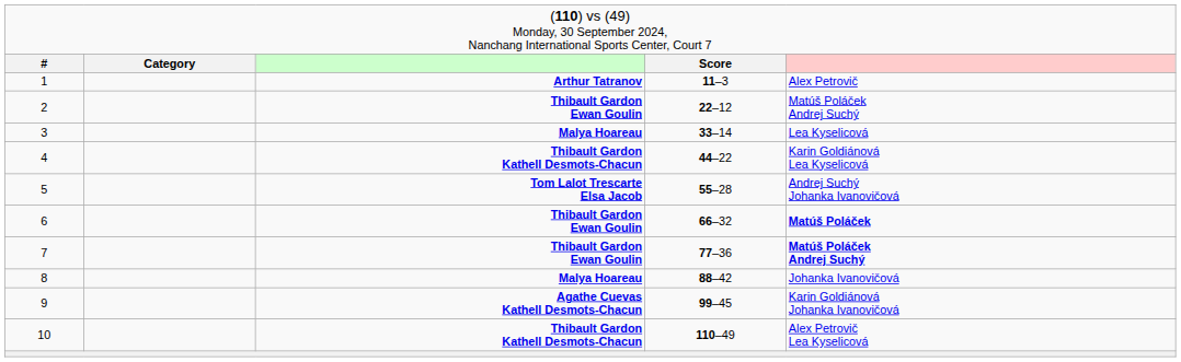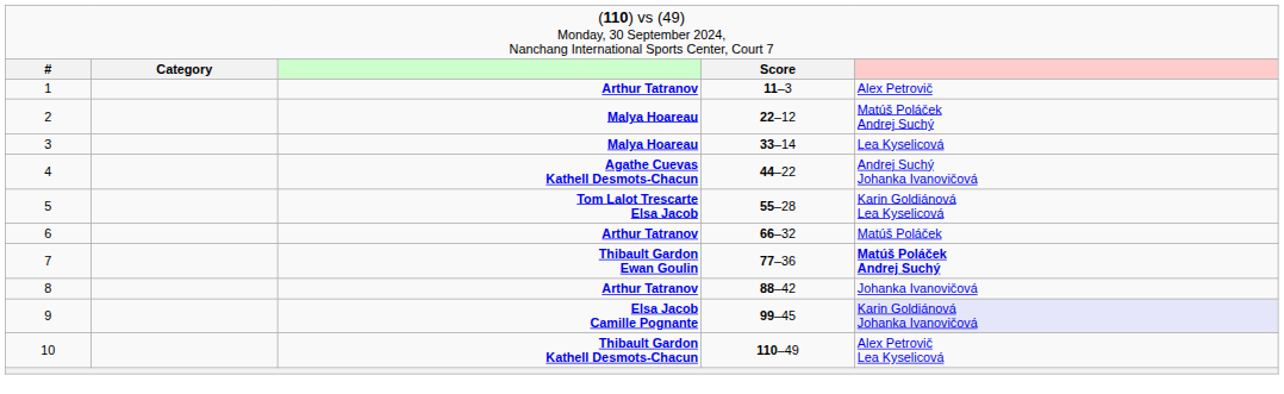 <table class="wikitable mw-collapsible mw-collapsed" style="font-size:90%; text-align:center" width="90%">
 <tr>
 <td colspan="5"><big>(<strong>110</strong>) <strong></strong> vs  (49)</big><br>Monday, 30 September 2024, <br>Nanchang International Sports Center, Court 7</td>
 </tr>
 <tr>
 <th width="25">#</th>
 <th width="50">Category</th>
 <th style="background-color:#CCFFCC" width="150"></th>
 <th width="50">Score<br></th>
 <th style="background-color:#FFCCCC" width="150"></th>
 </tr>
 <tr>
 <td>1</td>
 <td></td>
 <td align="right"><strong><a href='#'>Arthur Tatranov</a> </strong></td>
 <td><strong>11</strong>–3<br></td>
 <td align="left"> <a href='#'>Alex Petrovič</a></td>
 </tr>
 <tr>
 <td>2</td>
 <td></td>
-<td align="right"><strong><a href='#'>Thibault Gardon</a> <br><a href='#'>Ewan Goulin</a> </strong></td>
+<td align="right"><strong><a href='#'>Malya Hoareau</a> </strong></td>
 <td><strong>22</strong>–12<br></td>
 <td align="left"> <a href='#'>Matúš Poláček</a><br> <a href='#'>Andrej Suchý</a></td>
 </tr>
 <tr>
 <td>3</td>
 <td></td>
 <td align="right"><strong><a href='#'>Malya Hoareau</a> </strong></td>
 <td><strong>33</strong>–14<br></td>
 <td align="left"> <a href='#'>Lea Kyselicová</a></td>
 </tr>
 <tr>
 <td>4</td>
 <td></td>
-<td align="right"><strong><a href='#'>Thibault Gardon</a> <br><a href='#'>Kathell Desmots-Chacun</a> </strong></td>
+<td align="right"><strong><a href='#'>Agathe Cuevas</a> <br><a href='#'>Kathell Desmots-Chacun</a> </strong></td>
 <td><strong>44</strong>–22<br></td>
-<td align="left"> <a href='#'>Karin Goldiánová</a><br> <a href='#'>Lea Kyselicová</a></td>
+<td align="left"> <a href='#'>Andrej Suchý</a><br> <a href='#'>Johanka Ivanovičová</a></td>
 </tr>
 <tr>
 <td>5</td>
 <td></td>
 <td align="right"><strong><a href='#'>Tom Lalot Trescarte</a> <br><a href='#'>Elsa Jacob</a> </strong></td>
 <td><strong>55</strong>–28<br></td>
-<td align="left"> <a href='#'>Andrej Suchý</a><br> <a href='#'>Johanka Ivanovičová</a></td>
+<td align="left"> <a href='#'>Karin Goldiánová</a><br> <a href='#'>Lea Kyselicová</a></td>
 </tr>
 <tr>
 <td>6</td>
 <td></td>
-<td align="right"><strong><a href='#'>Thibault Gardon</a> <br><a href='#'>Ewan Goulin</a> </strong></td>
+<td align="right"><strong><a href='#'>Arthur Tatranov</a> </strong></td>
 <td><strong>66</strong>–32<br></td>
-<td align="left"><strong> <a href='#'>Matúš Poláček</a></strong></td>
+<td align="left"> <a href='#'>Matúš Poláček</a></td>
 </tr>
 <tr>
 <td>7</td>
 <td></td>
 <td align="right"><strong><a href='#'>Thibault Gardon</a> <br><a href='#'>Ewan Goulin</a> </strong></td>
 <td><strong>77</strong>–36<br></td>
 <td align="left"><strong> <a href='#'>Matúš Poláček</a><br> <a href='#'>Andrej Suchý</a></strong></td>
 </tr>
 <tr>
 <td>8</td>
 <td></td>
-<td align="right"><strong><a href='#'>Malya Hoareau</a> </strong></td>
+<td align="right"><strong><a href='#'>Arthur Tatranov</a> </strong></td>
 <td><strong>88</strong>–42<br></td>
 <td align="left"> <a href='#'>Johanka Ivanovičová</a></td>
 </tr>
 <tr>
 <td>9</td>
 <td></td>
-<td align="right"><strong><a href='#'>Agathe Cuevas</a> <br><a href='#'>Kathell Desmots-Chacun</a> </strong></td>
+<td align="right"><strong><a href='#'>Elsa Jacob</a> <br><a href='#'>Camille Pognante</a> </strong></td>
 <td><strong>99</strong>–45<br></td>
-<td align="left"> <a href='#'>Karin Goldiánová</a><br> <a href='#'>Johanka Ivanovičová</a></td>
+<td align="left" style="background: lavender;"> <a href='#'>Karin Goldiánová</a><br> <a href='#'>Johanka Ivanovičová</a></td>
 </tr>
 <tr>
 <td>10</td>
 <td></td>
 <td align="right"><strong><a href='#'>Thibault Gardon</a> <br><a href='#'>Kathell Desmots-Chacun</a> </strong></td>
 <td><strong>110</strong>–49<br></td>
 <td align="left"> <a href='#'>Alex Petrovič</a><br> <a href='#'>Lea Kyselicová</a></td>
 </tr>
 <tr>
 <th colspan="5"></th>
 </tr>
 </table>
